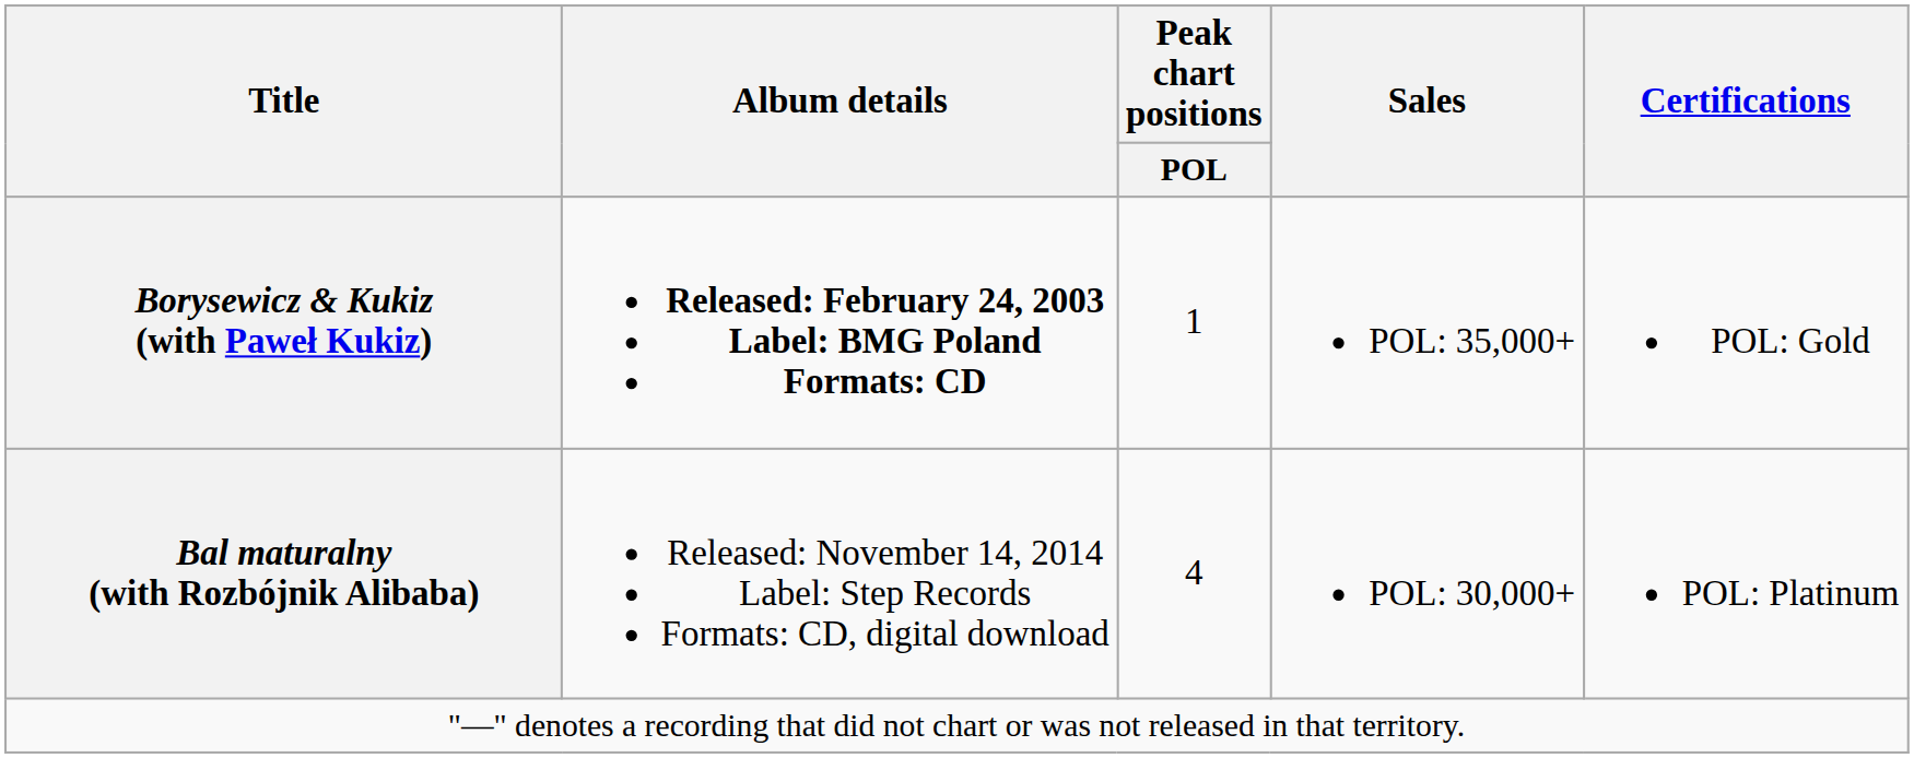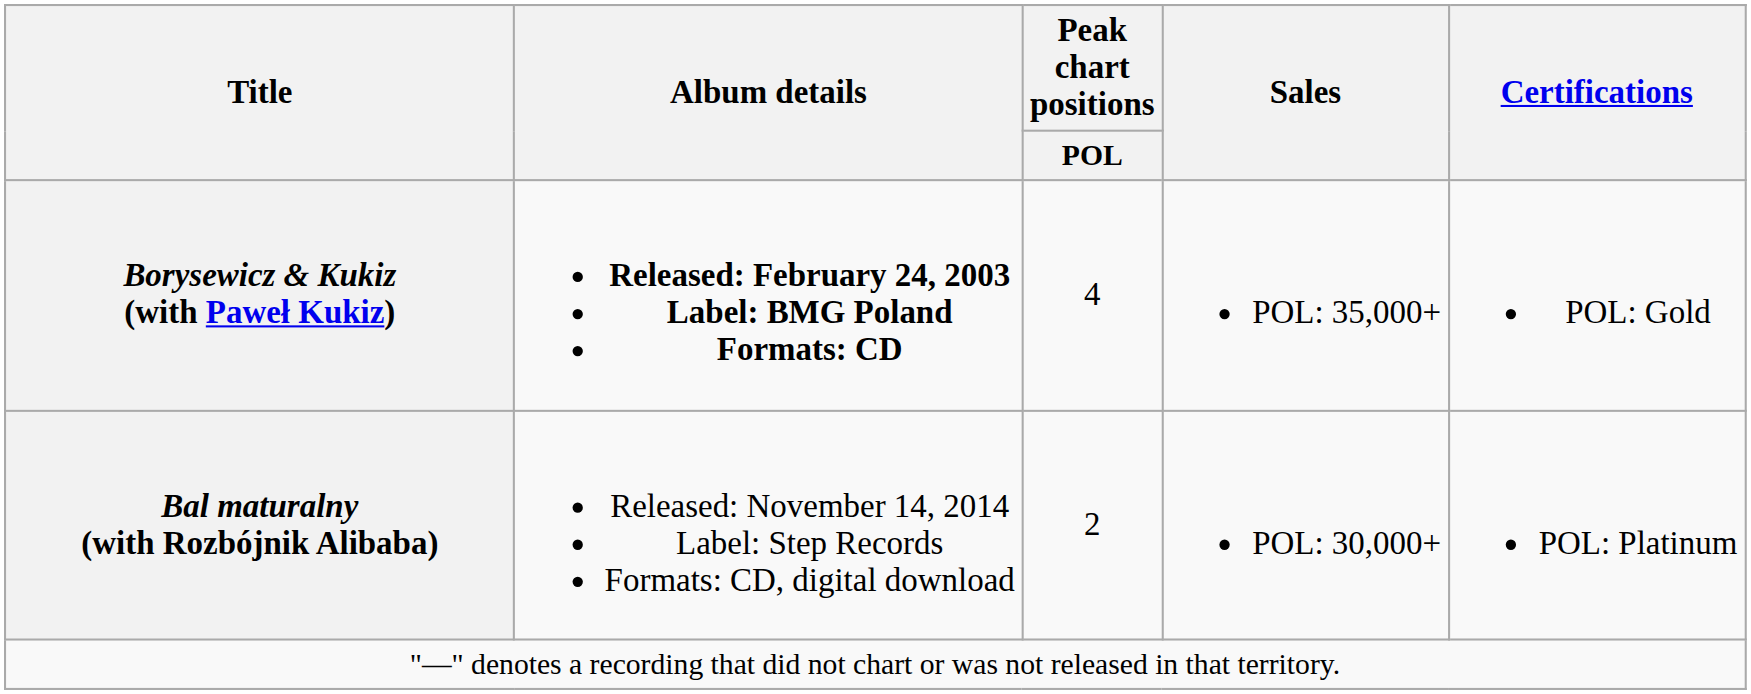 <table class="wikitable plainrowheaders" style="text-align:center;">
 <tr>
 <th scope="col" rowspan="2" style="width:15em;">Title</th>
 <th scope="col" rowspan="2">Album details</th>
 <th scope="col" colspan="1">Peak chart positions</th>
 <th scope="col" rowspan="2">Sales</th>
 <th scope="col" rowspan="2"><a href='#'>Certifications</a></th>
 </tr>
 <tr>
 <th scope="col" style="width:3em;font-size:90%;">POL<br></th>
 </tr>
 <tr>
 <th scope="row"><em>Borysewicz & Kukiz</em><br>(with <a href='#'>Paweł Kukiz</a>)</th>
 <td><strong><br><ul><li>Released: February 24, 2003</li><li>Label: BMG Poland</li><li>Formats: CD</li></ul></strong></td>
-<td>1</td>
+<td>4</td>
 <td><br><ul><li>POL: 35,000+</li></ul></td>
 <td><br><ul><li>POL: Gold</li></ul></td>
 </tr>
 <tr>
 <th scope="row"><em>Bal maturalny</em><br>(with Rozbójnik Alibaba)</th>
 <td><br><ul><li>Released: November 14, 2014</li><li>Label: Step Records</li><li>Formats: CD, digital download</li></ul></td>
-<td>4</td>
+<td>2</td>
 <td><br><ul><li>POL: 30,000+</li></ul></td>
 <td><br><ul><li>POL: Platinum</li></ul></td>
 </tr>
 <tr>
 <td colspan="20" style="font-size:90%">"—" denotes a recording that did not chart or was not released in that territory.</td>
 </tr>
 </table>
